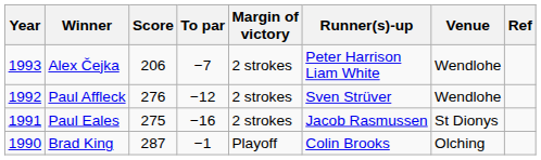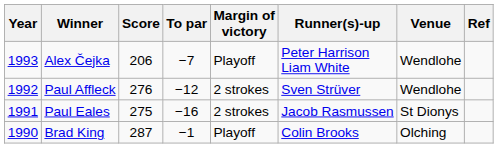 <table class="wikitable" style="font-size:95%">
 <tr>
 <th>Year</th>
 <th>Winner</th>
 <th>Score</th>
 <th>To par</th>
 <th>Margin of<br>victory</th>
 <th>Runner(s)-up</th>
 <th>Venue</th>
 <th>Ref</th>
 </tr>
 <tr>
 <td><a href='#'>1993</a></td>
 <td> <a href='#'>Alex Čejka</a></td>
 <td align=center>206</td>
 <td align=center>−7</td>
-<td>2 strokes</td>
+<td>Playoff</td>
 <td> <a href='#'>Peter Harrison</a><br> <a href='#'>Liam White</a></td>
 <td>Wendlohe</td>
 <td></td>
 </tr>
 <tr>
 <td><a href='#'>1992</a></td>
 <td> <a href='#'>Paul Affleck</a></td>
 <td align=center>276</td>
 <td align=center>−12</td>
 <td>2 strokes</td>
 <td> <a href='#'>Sven Strüver</a></td>
 <td>Wendlohe</td>
 <td></td>
 </tr>
 <tr>
 <td><a href='#'>1991</a></td>
 <td> <a href='#'>Paul Eales</a></td>
 <td align=center>275</td>
 <td align=center>−16</td>
 <td>2 strokes</td>
 <td> <a href='#'>Jacob Rasmussen</a></td>
 <td>St Dionys</td>
 <td></td>
 </tr>
 <tr>
 <td><a href='#'>1990</a></td>
 <td> <a href='#'>Brad King</a></td>
 <td align=center>287</td>
 <td align=center>−1</td>
 <td>Playoff</td>
 <td> <a href='#'>Colin Brooks</a></td>
 <td>Olching</td>
 <td></td>
 </tr>
 </table>
